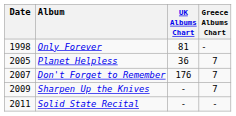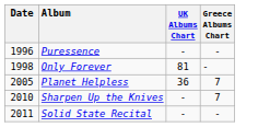 <table class="wikitable sortable">
 <tr>
 <th style="vertical-align:top; text-align:center; width:40px;">Date</th>
 <th style="text-align:left; vertical-align:top;">Album</th>
 <th style="vertical-align:top; text-align:center; width:40px;"><small><a href='#'>UK Albums Chart</a></small></th>
 <th style="vertical-align:top; text-align:center; width:40px;"><small>Greece Albums Chart</small></th>
+</tr>
+<tr>
+<td style="text-align:center; vertical-align:top;">1996</td>
+<td style="text-align:left; vertical-align:top;"><em><a href='#'>Puressence</a></em></td>
+<td style="text-align:center; vertical-align:top;">-</td>
+<td style="text-align:center; vertical-align:top;">-</td>
 </tr>
 <tr>
 <td style="text-align:center; vertical-align:top;">1998</td>
 <td style="text-align:left; vertical-align:top;"><em><a href='#'>Only Forever</a></em></td>
 <td style="text-align:center; ">81</td>
 <td align="centre" style="vertical-align:top;">-</td>
 </tr>
 <tr style="vertical-align:top;">
 <td style="text-align:center; ">2005</td>
 <td style="text-align:left; "><em><a href='#'>Planet Helpless</a></em></td>
 <td style="text-align:center; vertical-align:top;">36</td>
 <td style="text-align:center; vertical-align:top;">7</td>
 </tr>
-<tr>
-<td style="text-align:center; vertical-align:top;">2007</td>
-<td style="text-align:left; vertical-align:top;"><em><a href='#'>Don't Forget to Remember</a></em></td>
-<td style="text-align:center; vertical-align:top;">176</td>
-<td style="text-align:center; vertical-align:top;">7</td>
-</tr>
 <tr style="vertical-align:top;">
-<td style="text-align:center; ">2009</td>
+<td style="text-align:center; ">2010</td>
 <td style="text-align:left; "><em><a href='#'>Sharpen Up the Knives</a></em></td>
 <td style="text-align:center; ">-</td>
 <td style="text-align:center; vertical-align:top;">7</td>
 </tr>
 <tr>
 <td style="text-align:center; vertical-align:top;">2011</td>
 <td style="text-align:left; vertical-align:top;"><em><a href='#'>Solid State Recital</a></em></td>
 <td style="text-align:center; vertical-align:top;">-</td>
 <td style="text-align:center; vertical-align:top;">-</td>
 </tr>
 </table>
